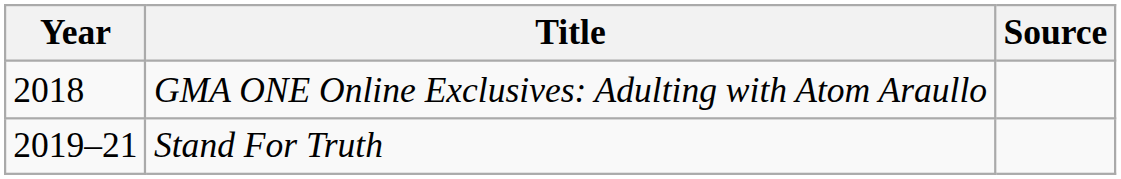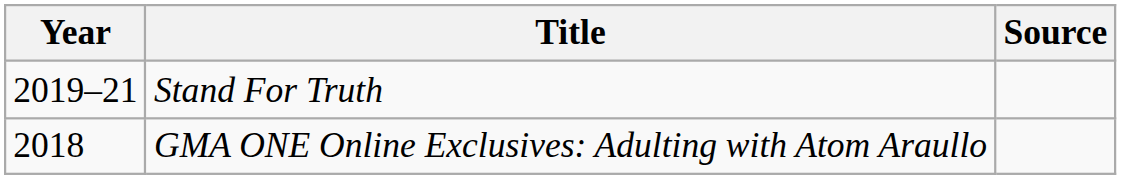 <table class="wikitable">
 <tr>
 <th>Year</th>
 <th>Title</th>
 <th>Source</th>
 </tr>
 <tr>
+<td>2019–21</td>
+<td><em>Stand For Truth</em></td>
+<td></td>
+</tr>
+<tr>
 <td>2018</td>
 <td><em>GMA ONE Online Exclusives: Adulting with Atom Araullo</em></td>
 <td></td>
 </tr>
-<tr>
-<td>2019–21</td>
-<td><em>Stand For Truth</em></td>
-<td></td>
-</tr>
 </table>
